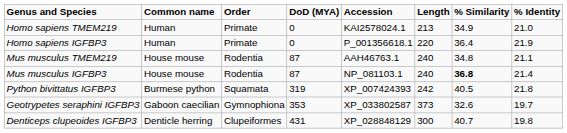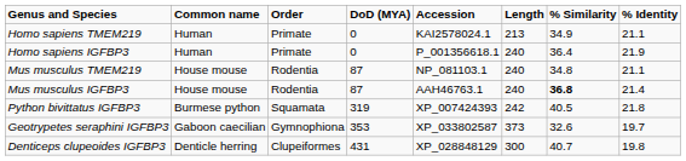 <table class="wikitable">
 <tr>
 <td><strong>Genus and Species</strong></td>
 <td><strong>Common name</strong></td>
 <td><strong>Order</strong></td>
 <td><strong>DoD (MYA)</strong></td>
 <td><strong>Accession</strong></td>
 <td><strong>Length</strong></td>
 <td><strong>% Similarity</strong></td>
 <td><strong>% Identity</strong></td>
 </tr>
 <tr>
 <td><em>Homo sapiens TMEM219</em></td>
 <td>Human</td>
 <td>Primate</td>
 <td>0</td>
 <td>KAI2578024.1</td>
 <td>213</td>
 <td>34.9</td>
-<td>21.0</td>
+<td>21.1</td>
 </tr>
 <tr>
 <td><em>Homo sapiens IGFBP3</em></td>
 <td>Human</td>
 <td>Primate</td>
 <td>0</td>
 <td>P_001356618.1</td>
-<td>220</td>
+<td>240</td>
 <td>36.4</td>
 <td>21.9</td>
 </tr>
 <tr>
 <td><em>Mus musculus TMEM219</em></td>
 <td>House mouse</td>
 <td>Rodentia</td>
 <td>87</td>
-<td>AAH46763.1</td>
+<td>NP_081103.1</td>
 <td>240</td>
 <td>34.8</td>
 <td>21.1</td>
 </tr>
 <tr>
 <td><em>Mus musculus IGFBP3</em></td>
 <td>House mouse</td>
 <td>Rodentia</td>
 <td>87</td>
-<td>NP_081103.1</td>
+<td>AAH46763.1</td>
 <td>240</td>
 <td><strong>36.8</strong></td>
 <td>21.4</td>
 </tr>
 <tr>
 <td><em>Python bivittatus IGFBP3</em></td>
 <td>Burmese python</td>
 <td>Squamata</td>
 <td>319</td>
 <td>XP_007424393</td>
 <td>242</td>
 <td>40.5</td>
 <td>21.8</td>
 </tr>
 <tr>
 <td><em>Geotrypetes seraphini IGFBP3</em></td>
 <td>Gaboon caecilian</td>
 <td>Gymnophiona</td>
 <td>353</td>
 <td>XP_033802587</td>
 <td>373</td>
 <td>32.6</td>
 <td>19.7</td>
 </tr>
 <tr>
 <td><em>Denticeps clupeoides IGFBP3</em></td>
 <td>Denticle herring</td>
 <td>Clupeiformes</td>
 <td>431</td>
 <td>XP_028848129</td>
 <td>300</td>
 <td>40.7</td>
 <td>19.8</td>
 </tr>
 </table>
